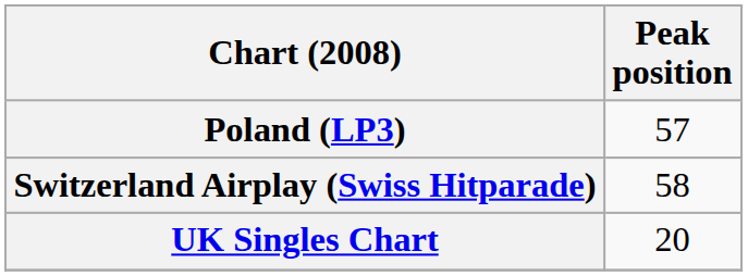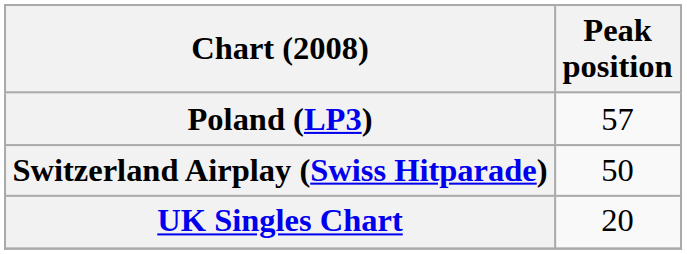 <table class="wikitable sortable plainrowheaders" style="text-align:center">
 <tr>
 <th>Chart (2008)</th>
 <th>Peak<br>position</th>
 </tr>
 <tr>
 <th scope="row">Poland (<a href='#'>LP3</a>)</th>
 <td style="text-align:center;">57</td>
 </tr>
 <tr>
 <th scope="row">Switzerland Airplay (<a href='#'>Swiss Hitparade</a>)</th>
-<td>58</td>
+<td>50</td>
 </tr>
 <tr>
 <th scope="row"><a href='#'>UK Singles Chart</a></th>
 <td>20</td>
 </tr>
 <tr>
 </tr>
 <tr>
 </tr>
 </table>
